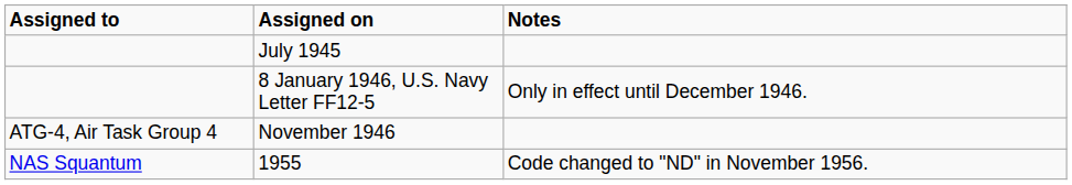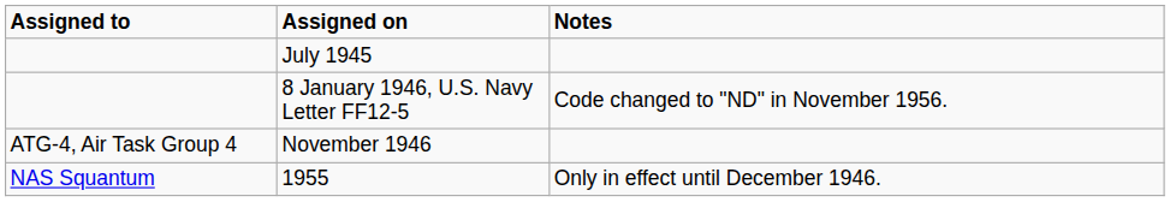 <table class="wikitable" style="width: 70%;">
 <tr>
 <td style="width: 200px;"><strong>Assigned to</strong></td>
 <td style="width: 200px;"><strong>Assigned on</strong></td>
 <td><strong>Notes</strong></td>
 </tr>
 <tr>
 <td></td>
 <td>July 1945</td>
 <td></td>
 </tr>
 <tr>
 <td></td>
 <td>8 January 1946, U.S. Navy Letter FF12-5</td>
-<td>Only in effect until December 1946.</td>
+<td>Code changed to "ND" in November 1956.</td>
 </tr>
 <tr>
 <td>ATG-4, Air Task Group 4</td>
 <td>November 1946</td>
 <td></td>
 </tr>
 <tr>
 <td><a href='#'>NAS Squantum</a></td>
 <td>1955</td>
-<td>Code changed to "ND" in November 1956.</td>
+<td>Only in effect until December 1946.</td>
 </tr>
 </table>
